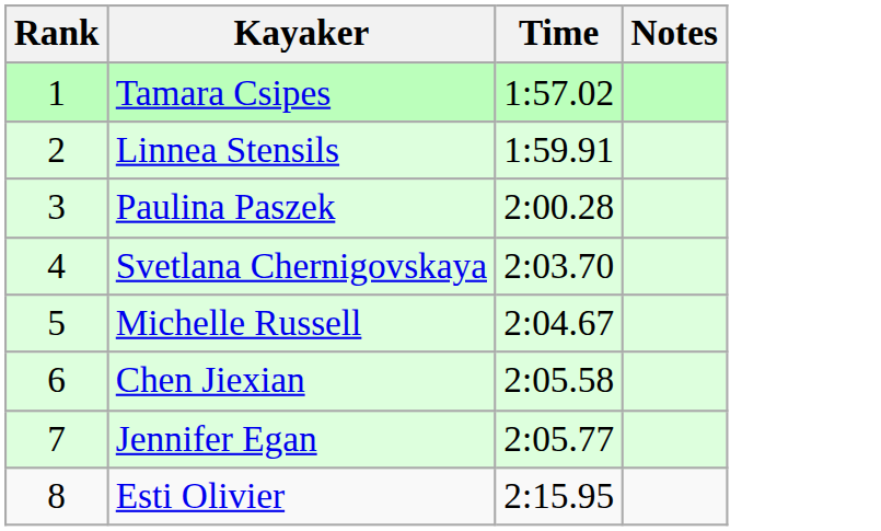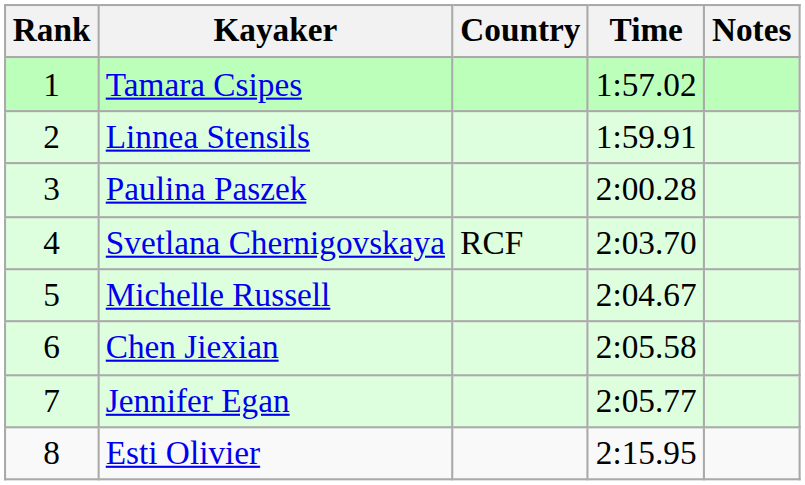 <table class="wikitable" style="text-align:center">
 <tr>
 <th>Rank</th>
 <th>Kayaker</th>
+<th>Country</th>
 <th>Time</th>
 <th>Notes</th>
 </tr>
 <tr bgcolor=bbffbb>
 <td>1</td>
 <td align="left"><a href='#'>Tamara Csipes</a></td>
+<td align="left"></td>
 <td>1:57.02</td>
 <td></td>
 </tr>
 <tr bgcolor=ddffdd>
 <td>2</td>
 <td align="left"><a href='#'>Linnea Stensils</a></td>
+<td align="left"></td>
 <td>1:59.91</td>
 <td></td>
 </tr>
 <tr bgcolor=ddffdd>
 <td>3</td>
 <td align="left"><a href='#'>Paulina Paszek</a></td>
+<td align="left"></td>
 <td>2:00.28</td>
 <td></td>
 </tr>
 <tr bgcolor=ddffdd>
 <td>4</td>
 <td align="left"><a href='#'>Svetlana Chernigovskaya</a></td>
+<td align="left"> RCF</td>
 <td>2:03.70</td>
 <td></td>
 </tr>
 <tr bgcolor=ddffdd>
 <td>5</td>
 <td align="left"><a href='#'>Michelle Russell</a></td>
+<td align="left"></td>
 <td>2:04.67</td>
 <td></td>
 </tr>
 <tr bgcolor=ddffdd>
 <td>6</td>
 <td align="left"><a href='#'>Chen Jiexian</a></td>
+<td align="left"></td>
 <td>2:05.58</td>
 <td></td>
 </tr>
 <tr bgcolor=ddffdd>
 <td>7</td>
 <td align="left"><a href='#'>Jennifer Egan</a></td>
+<td align="left"></td>
 <td>2:05.77</td>
 <td></td>
 </tr>
 <tr>
 <td>8</td>
 <td align="left"><a href='#'>Esti Olivier</a></td>
+<td align="left"></td>
 <td>2:15.95</td>
 <td></td>
 </tr>
 </table>
